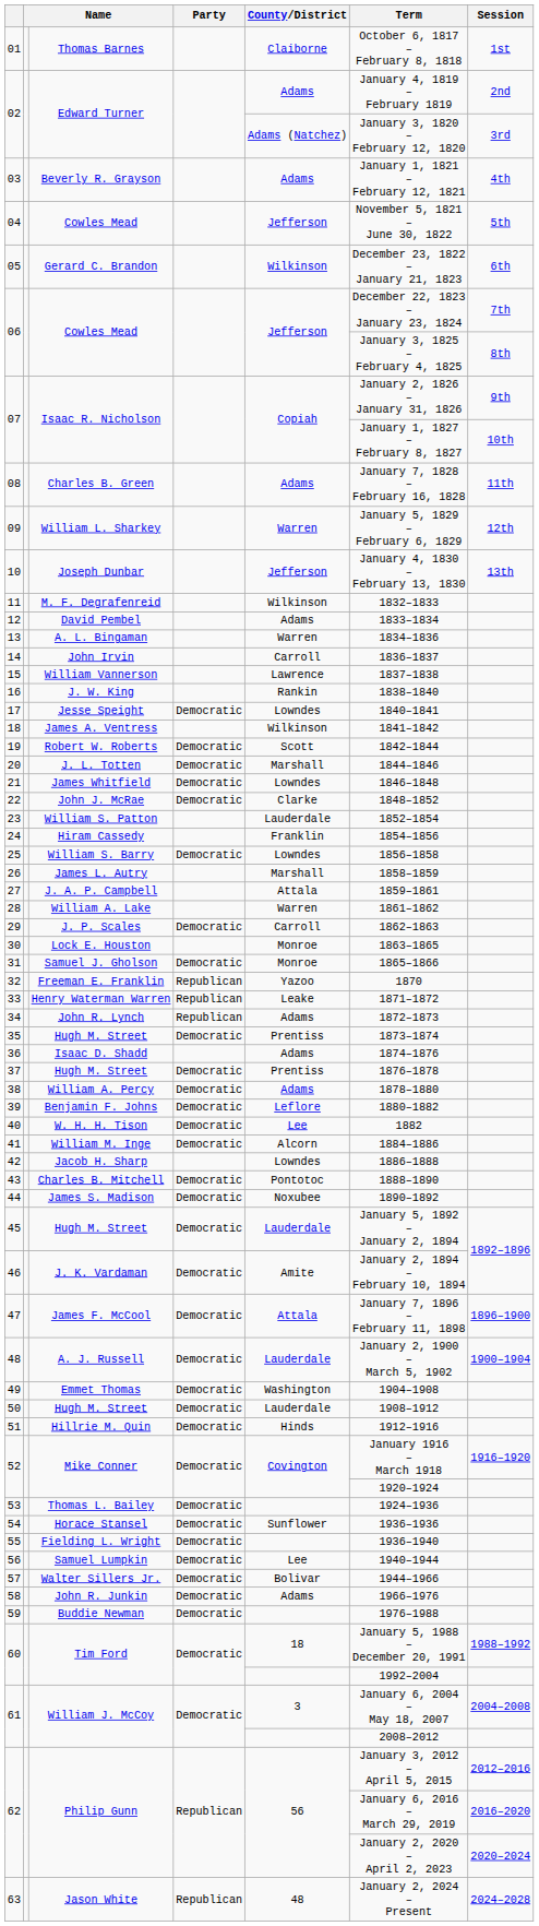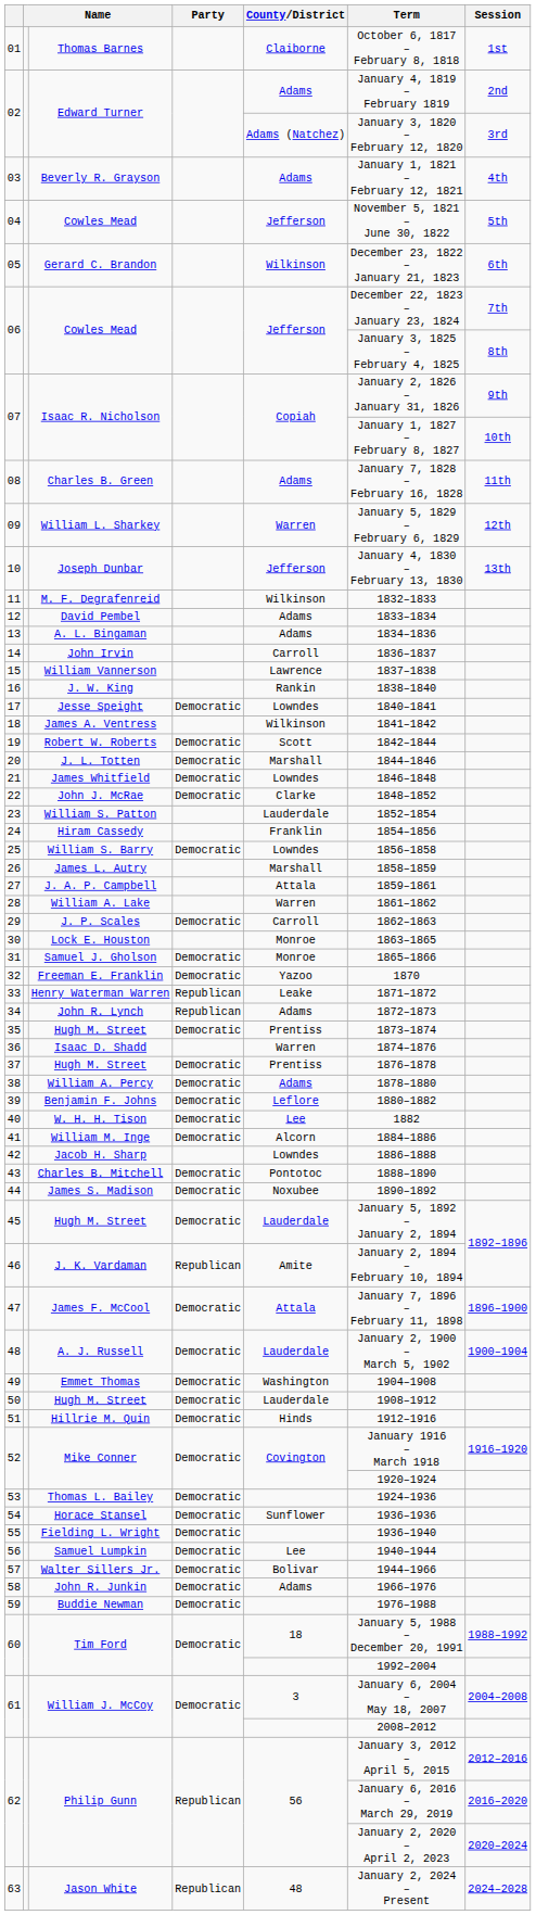 <table class="wikitable sortable mw-collapsible" style="text-align: center">
 <tr style="height:2em">
 <th></th>
 <th colspan="2">Name</th>
 <th>Party</th>
 <th><a href='#'>County</a>/District</th>
 <th class = unsortable>Term</th>
 <th>Session</th>
 </tr>
 <tr>
 <td>01</td>
 <td></td>
 <td><a href='#'>Thomas Barnes</a></td>
 <td></td>
 <td><a href='#'>Claiborne</a></td>
 <td>October 6, 1817<br>–<br>February 8, 1818</td>
 <td><a href='#'>1st</a></td>
 </tr>
 <tr>
 <td rowspan="2">02</td>
 <td rowspan="2"></td>
 <td rowspan="2"><a href='#'>Edward Turner</a></td>
 <td rowspan="2"></td>
 <td><a href='#'>Adams</a></td>
 <td>January 4, 1819<br>–<br>February 1819</td>
 <td><a href='#'>2nd</a></td>
 </tr>
 <tr>
 <td><a href='#'>Adams</a> (<a href='#'>Natchez</a>)</td>
 <td>January 3, 1820<br>–<br>February 12, 1820</td>
 <td><a href='#'>3rd</a></td>
 </tr>
 <tr>
 <td>03</td>
 <td></td>
 <td><a href='#'>Beverly R. Grayson</a></td>
 <td></td>
 <td><a href='#'>Adams</a></td>
 <td>January 1, 1821<br>–<br>February 12, 1821</td>
 <td><a href='#'>4th</a></td>
 </tr>
 <tr>
 <td>04</td>
 <td></td>
 <td><a href='#'>Cowles Mead</a></td>
 <td></td>
 <td><a href='#'>Jefferson</a></td>
 <td>November 5, 1821<br>–<br>June 30, 1822</td>
 <td><a href='#'>5th</a></td>
 </tr>
 <tr>
 <td>05</td>
 <td></td>
 <td><a href='#'>Gerard C. Brandon</a></td>
 <td></td>
 <td><a href='#'>Wilkinson</a></td>
 <td>December 23, 1822<br>–<br>January 21, 1823</td>
 <td><a href='#'>6th</a></td>
 </tr>
 <tr>
 <td rowspan="2">06</td>
 <td rowspan="2"></td>
 <td rowspan="2"><a href='#'>Cowles Mead</a></td>
 <td rowspan="2"></td>
 <td rowspan="2"><a href='#'>Jefferson</a></td>
 <td>December 22, 1823<br>–<br>January 23, 1824</td>
 <td><a href='#'>7th</a></td>
 </tr>
 <tr>
 <td>January 3, 1825<br>–<br>February 4, 1825</td>
 <td><a href='#'>8th</a></td>
 </tr>
 <tr>
 <td rowspan="2">07</td>
 <td rowspan="2"></td>
 <td rowspan="2"><a href='#'>Isaac R. Nicholson</a></td>
 <td rowspan="2"></td>
 <td rowspan="2"><a href='#'>Copiah</a></td>
 <td>January 2, 1826<br>–<br>January 31, 1826</td>
 <td><a href='#'>9th</a></td>
 </tr>
 <tr>
 <td>January 1, 1827<br>–<br>February 8, 1827</td>
 <td><a href='#'>10th</a></td>
 </tr>
 <tr>
 <td>08</td>
 <td></td>
 <td><a href='#'>Charles B. Green</a></td>
 <td></td>
 <td><a href='#'>Adams</a></td>
 <td>January 7, 1828<br>–<br>February 16, 1828</td>
 <td><a href='#'>11th</a></td>
 </tr>
 <tr>
 <td>09</td>
 <td></td>
 <td><a href='#'>William L. Sharkey</a></td>
 <td></td>
 <td><a href='#'>Warren</a></td>
 <td>January 5, 1829<br>–<br>February 6, 1829</td>
 <td><a href='#'>12th</a></td>
 </tr>
 <tr>
 <td>10</td>
 <td></td>
 <td><a href='#'>Joseph Dunbar</a></td>
 <td></td>
 <td><a href='#'>Jefferson</a></td>
 <td>January 4, 1830<br>–<br>February 13, 1830</td>
 <td><a href='#'>13th</a></td>
 </tr>
 <tr>
 <td>11</td>
 <td></td>
 <td><a href='#'>M. F. Degrafenreid</a></td>
 <td></td>
 <td>Wilkinson</td>
 <td>1832–1833</td>
 <td></td>
 </tr>
 <tr>
 <td>12</td>
 <td></td>
 <td><a href='#'>David Pembel</a></td>
 <td></td>
 <td>Adams</td>
 <td>1833–1834</td>
 <td></td>
 </tr>
 <tr>
 <td>13</td>
 <td></td>
 <td><a href='#'>A. L. Bingaman</a></td>
 <td></td>
-<td>Warren</td>
+<td>Adams</td>
 <td>1834–1836</td>
 <td></td>
 </tr>
 <tr>
 <td>14</td>
 <td></td>
 <td><a href='#'>John Irvin</a></td>
 <td></td>
 <td>Carroll</td>
 <td>1836–1837</td>
 <td></td>
 </tr>
 <tr>
 <td>15</td>
 <td></td>
 <td><a href='#'>William Vannerson</a></td>
 <td></td>
 <td>Lawrence</td>
 <td>1837–1838</td>
 <td></td>
 </tr>
 <tr>
 <td>16</td>
 <td></td>
 <td><a href='#'>J. W. King</a></td>
 <td></td>
 <td>Rankin</td>
 <td>1838–1840</td>
 <td></td>
 </tr>
 <tr>
 <td>17</td>
 <td></td>
 <td><a href='#'>Jesse Speight</a></td>
 <td>Democratic</td>
 <td>Lowndes</td>
 <td>1840–1841</td>
 <td></td>
 </tr>
 <tr>
 <td>18</td>
 <td></td>
 <td><a href='#'>James A. Ventress</a></td>
 <td></td>
 <td>Wilkinson</td>
 <td>1841–1842</td>
 <td></td>
 </tr>
 <tr>
 <td>19</td>
 <td></td>
 <td><a href='#'>Robert W. Roberts</a></td>
 <td>Democratic</td>
 <td>Scott</td>
 <td>1842–1844</td>
 <td></td>
 </tr>
 <tr>
 <td>20</td>
 <td></td>
 <td><a href='#'>J. L. Totten</a></td>
 <td>Democratic</td>
 <td>Marshall</td>
 <td>1844–1846</td>
 <td></td>
 </tr>
 <tr>
 <td>21</td>
 <td></td>
 <td><a href='#'>James Whitfield</a></td>
 <td>Democratic</td>
 <td>Lowndes</td>
 <td>1846–1848</td>
 <td></td>
 </tr>
 <tr>
 <td>22</td>
 <td></td>
 <td><a href='#'>John J. McRae</a></td>
 <td>Democratic</td>
 <td>Clarke</td>
 <td>1848–1852</td>
 <td></td>
 </tr>
 <tr>
 <td>23</td>
 <td></td>
 <td><a href='#'>William S. Patton</a></td>
 <td></td>
 <td>Lauderdale</td>
 <td>1852–1854</td>
 <td></td>
 </tr>
 <tr>
 <td>24</td>
 <td></td>
 <td><a href='#'>Hiram Cassedy</a></td>
 <td></td>
 <td>Franklin</td>
 <td>1854–1856</td>
 <td></td>
 </tr>
 <tr>
 <td>25</td>
 <td></td>
 <td><a href='#'>William S. Barry</a></td>
 <td>Democratic</td>
 <td>Lowndes</td>
 <td>1856–1858</td>
 <td></td>
 </tr>
 <tr>
 <td>26</td>
 <td></td>
 <td><a href='#'>James L. Autry</a></td>
 <td></td>
 <td>Marshall</td>
 <td>1858–1859</td>
 <td></td>
 </tr>
 <tr>
 <td>27</td>
 <td></td>
 <td><a href='#'>J. A. P. Campbell</a></td>
 <td></td>
 <td>Attala</td>
 <td>1859–1861</td>
 <td></td>
 </tr>
 <tr>
 <td>28</td>
 <td></td>
 <td><a href='#'>William A. Lake</a></td>
 <td></td>
 <td>Warren</td>
 <td>1861–1862</td>
 <td></td>
 </tr>
 <tr>
 <td>29</td>
 <td></td>
 <td><a href='#'>J. P. Scales</a></td>
 <td>Democratic</td>
 <td>Carroll</td>
 <td>1862–1863</td>
 <td></td>
 </tr>
 <tr>
 <td>30</td>
 <td></td>
 <td><a href='#'>Lock E. Houston</a></td>
 <td></td>
 <td>Monroe</td>
 <td>1863–1865</td>
 <td></td>
 </tr>
 <tr>
 <td>31</td>
 <td></td>
 <td><a href='#'>Samuel J. Gholson</a></td>
 <td>Democratic</td>
 <td>Monroe</td>
 <td>1865–1866</td>
 <td></td>
 </tr>
 <tr>
 <td>32</td>
 <td></td>
 <td><a href='#'>Freeman E. Franklin</a></td>
-<td>Republican</td>
+<td>Democratic</td>
 <td>Yazoo</td>
 <td>1870</td>
 <td></td>
 </tr>
 <tr>
 <td>33</td>
 <td></td>
 <td><a href='#'>Henry Waterman Warren</a></td>
 <td>Republican</td>
 <td>Leake</td>
 <td>1871–1872</td>
 <td></td>
 </tr>
 <tr>
 <td>34</td>
 <td></td>
 <td><a href='#'>John R. Lynch</a></td>
 <td>Republican</td>
 <td>Adams</td>
 <td>1872–1873</td>
 <td></td>
 </tr>
 <tr>
 <td>35</td>
 <td></td>
 <td><a href='#'>Hugh M. Street</a></td>
 <td>Democratic</td>
 <td>Prentiss</td>
 <td>1873–1874</td>
 <td></td>
 </tr>
 <tr>
 <td>36</td>
 <td></td>
 <td><a href='#'>Isaac D. Shadd</a></td>
 <td></td>
-<td>Adams</td>
+<td>Warren</td>
 <td>1874–1876</td>
 <td></td>
 </tr>
 <tr>
 <td>37</td>
 <td></td>
 <td><a href='#'>Hugh M. Street</a></td>
 <td>Democratic</td>
 <td>Prentiss</td>
 <td>1876–1878</td>
 <td></td>
 </tr>
 <tr>
 <td>38</td>
 <td></td>
 <td><a href='#'>William A. Percy</a></td>
 <td>Democratic</td>
 <td><a href='#'>Adams</a></td>
 <td>1878–1880</td>
 <td></td>
 </tr>
 <tr>
 <td>39</td>
 <td></td>
 <td><a href='#'>Benjamin F. Johns</a></td>
 <td>Democratic</td>
 <td><a href='#'>Leflore</a></td>
 <td>1880–1882</td>
 <td></td>
 </tr>
 <tr>
 <td>40</td>
 <td></td>
 <td><a href='#'>W. H. H. Tison</a></td>
 <td>Democratic</td>
 <td><a href='#'>Lee</a></td>
 <td>1882</td>
 <td></td>
 </tr>
 <tr>
 <td>41</td>
 <td></td>
 <td><a href='#'>William M. Inge</a></td>
 <td>Democratic</td>
 <td>Alcorn</td>
 <td>1884–1886</td>
 <td></td>
 </tr>
 <tr>
 <td>42</td>
 <td></td>
 <td><a href='#'>Jacob H. Sharp</a></td>
 <td></td>
 <td>Lowndes</td>
 <td>1886–1888</td>
 <td></td>
 </tr>
 <tr>
 <td>43</td>
 <td></td>
 <td><a href='#'>Charles B. Mitchell</a></td>
 <td>Democratic</td>
 <td>Pontotoc</td>
 <td>1888–1890</td>
 <td></td>
 </tr>
 <tr>
 <td>44</td>
 <td></td>
 <td><a href='#'>James S. Madison</a></td>
 <td>Democratic</td>
 <td>Noxubee</td>
 <td>1890–1892</td>
 <td></td>
 </tr>
 <tr>
 <td>45</td>
 <td></td>
 <td><a href='#'>Hugh M. Street</a></td>
 <td>Democratic</td>
 <td><a href='#'>Lauderdale</a></td>
 <td>January 5, 1892<br>–<br>January 2, 1894</td>
 <td rowspan="2"><a href='#'>1892–1896</a></td>
 </tr>
 <tr>
 <td>46</td>
 <td></td>
 <td><a href='#'>J. K. Vardaman</a></td>
-<td>Democratic</td>
+<td>Republican</td>
 <td>Amite</td>
 <td>January 2, 1894<br>–<br>February 10, 1894</td>
 </tr>
 <tr>
 <td>47</td>
 <td></td>
 <td><a href='#'>James F. McCool</a></td>
 <td>Democratic</td>
 <td><a href='#'>Attala</a></td>
 <td>January 7, 1896<br>–<br>February 11, 1898</td>
 <td><a href='#'>1896–1900</a></td>
 </tr>
 <tr>
 <td>48</td>
 <td></td>
 <td><a href='#'>A. J. Russell</a></td>
 <td>Democratic</td>
 <td><a href='#'>Lauderdale</a></td>
 <td>January 2, 1900<br>–<br>March 5, 1902</td>
 <td><a href='#'>1900–1904</a></td>
 </tr>
 <tr>
 <td>49</td>
 <td></td>
 <td><a href='#'>Emmet Thomas</a></td>
 <td>Democratic</td>
 <td>Washington</td>
 <td>1904–1908</td>
 <td></td>
 </tr>
 <tr>
 <td>50</td>
 <td></td>
 <td><a href='#'>Hugh M. Street</a></td>
 <td>Democratic</td>
 <td>Lauderdale</td>
 <td>1908–1912</td>
 <td></td>
 </tr>
 <tr>
 <td>51</td>
 <td></td>
 <td><a href='#'>Hillrie M. Quin</a></td>
 <td>Democratic</td>
 <td>Hinds</td>
 <td>1912–1916</td>
 <td></td>
 </tr>
 <tr>
 <td rowspan="2">52</td>
 <td rowspan="2"></td>
 <td rowspan="2"><a href='#'>Mike Conner</a></td>
 <td rowspan="2">Democratic</td>
 <td rowspan="2"><a href='#'>Covington</a></td>
 <td>January 1916<br>–<br>March 1918</td>
 <td><a href='#'>1916–1920</a></td>
 </tr>
 <tr>
 <td>1920–1924</td>
 <td></td>
 </tr>
 <tr>
 <td>53</td>
 <td></td>
 <td><a href='#'>Thomas L. Bailey</a></td>
 <td>Democratic</td>
 <td></td>
 <td>1924–1936</td>
 <td></td>
 </tr>
 <tr>
 <td>54</td>
 <td></td>
 <td><a href='#'>Horace Stansel</a></td>
 <td>Democratic</td>
 <td>Sunflower</td>
 <td>1936–1936</td>
 <td></td>
 </tr>
 <tr>
 <td>55</td>
 <td></td>
 <td><a href='#'>Fielding L. Wright</a></td>
 <td>Democratic</td>
 <td></td>
 <td>1936–1940</td>
 <td></td>
 </tr>
 <tr>
 <td>56</td>
 <td></td>
 <td><a href='#'>Samuel Lumpkin</a></td>
 <td>Democratic</td>
 <td>Lee</td>
 <td>1940–1944</td>
 <td></td>
 </tr>
 <tr>
 <td>57</td>
 <td></td>
 <td><a href='#'>Walter Sillers Jr.</a></td>
 <td>Democratic</td>
 <td>Bolivar</td>
 <td>1944–1966</td>
 <td></td>
 </tr>
 <tr>
 <td>58</td>
 <td></td>
 <td><a href='#'>John R. Junkin</a></td>
 <td>Democratic</td>
 <td>Adams</td>
 <td>1966–1976</td>
 <td></td>
 </tr>
 <tr>
 <td>59</td>
 <td></td>
 <td><a href='#'>Buddie Newman</a></td>
 <td>Democratic</td>
 <td></td>
 <td>1976–1988</td>
 <td></td>
 </tr>
 <tr>
 <td rowspan="2">60</td>
 <td rowspan="2"></td>
 <td rowspan="2"><a href='#'>Tim Ford</a></td>
 <td rowspan="2">Democratic</td>
 <td>18</td>
 <td>January 5, 1988<br>–<br>December 20, 1991</td>
 <td><a href='#'>1988–1992</a></td>
 </tr>
 <tr>
 <td></td>
 <td>1992–2004</td>
 <td></td>
 </tr>
 <tr>
 <td rowspan="2">61</td>
 <td rowspan="2"></td>
 <td rowspan="2"><a href='#'>William J. McCoy</a></td>
 <td rowspan="2">Democratic</td>
 <td>3</td>
 <td>January 6, 2004<br>–<br>May 18, 2007</td>
 <td><a href='#'>2004–2008</a></td>
 </tr>
 <tr>
 <td></td>
 <td>2008–2012</td>
 <td></td>
 </tr>
 <tr>
 <td rowspan="3">62</td>
 <td rowspan="3"></td>
 <td rowspan="3"><a href='#'>Philip Gunn</a></td>
 <td rowspan="3">Republican</td>
 <td rowspan="3">56</td>
 <td>January 3, 2012<br>–<br>April 5, 2015</td>
 <td><a href='#'>2012–2016</a></td>
 </tr>
 <tr>
 <td>January 6, 2016<br>–<br>March 29, 2019</td>
 <td><a href='#'>2016–2020</a></td>
 </tr>
 <tr>
 <td>January 2, 2020<br>–<br>April 2, 2023</td>
 <td><a href='#'>2020–2024</a></td>
 </tr>
 <tr>
 <td>63</td>
 <td></td>
 <td><a href='#'>Jason White</a></td>
 <td>Republican</td>
 <td>48</td>
 <td>January 2, 2024<br>–<br>Present</td>
 <td><a href='#'>2024–2028</a></td>
 </tr>
 </table>
